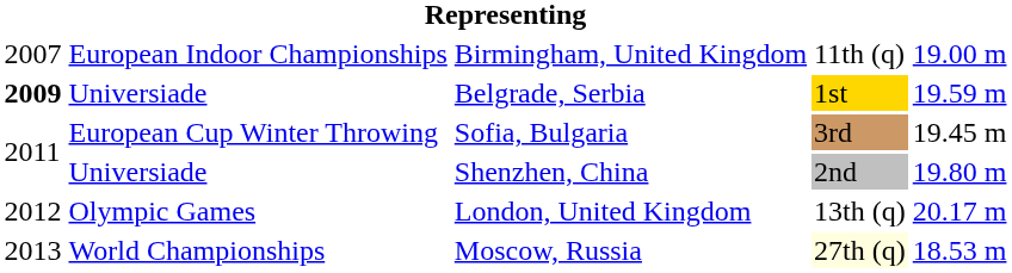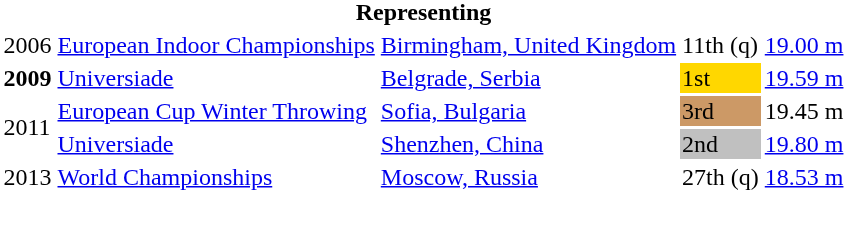 <table>
 <tr>
 <th colspan="5">Representing </th>
 </tr>
 <tr>
-<td>2007</td>
+<td>2006</td>
 <td><a href='#'>European Indoor Championships</a></td>
 <td><a href='#'>Birmingham, United Kingdom</a></td>
 <td>11th (q)</td>
 <td><a href='#'>19.00 m</a></td>
 </tr>
 <tr>
 <td><strong>2009</strong></td>
 <td><a href='#'>Universiade</a></td>
 <td><a href='#'>Belgrade, Serbia</a></td>
 <td bgcolor=gold>1st</td>
 <td><a href='#'>19.59 m</a></td>
 </tr>
 <tr>
 <td rowspan=2>2011</td>
 <td><a href='#'>European Cup Winter Throwing</a></td>
 <td><a href='#'>Sofia, Bulgaria</a></td>
 <td bgcolor=cc9966>3rd</td>
 <td>19.45 m</td>
 </tr>
 <tr>
 <td><a href='#'>Universiade</a></td>
 <td><a href='#'>Shenzhen, China</a></td>
 <td bgcolor=silver>2nd</td>
 <td><a href='#'>19.80 m</a></td>
 </tr>
 <tr>
-<td>2012</td>
-<td><a href='#'>Olympic Games</a></td>
-<td><a href='#'>London, United Kingdom</a></td>
-<td>13th (q)</td>
-<td><a href='#'>20.17 m</a></td>
-</tr>
-<tr>
 <td>2013</td>
 <td><a href='#'>World Championships</a></td>
 <td><a href='#'>Moscow, Russia</a></td>
-<td style="background: lightyellow;">27th (q)</td>
+<td>27th (q)</td>
 <td><a href='#'>18.53 m</a></td>
 </tr>
 </table>
